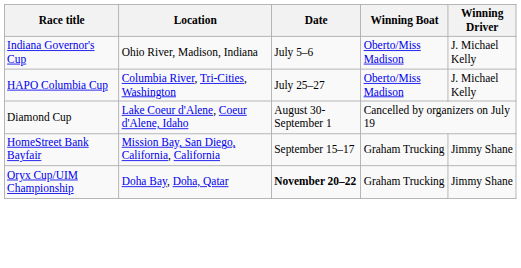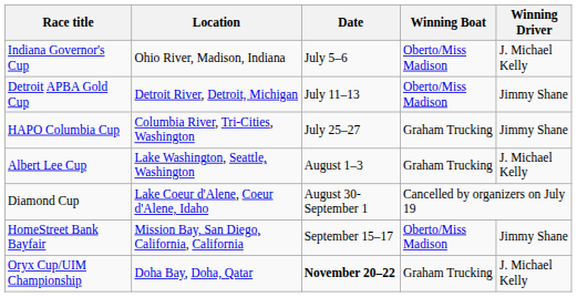 <table class="wikitable" style="font-size: 85%;">
 <tr>
 <th>Race title</th>
 <th>Location</th>
 <th>Date</th>
 <th>Winning Boat</th>
 <th>Winning Driver</th>
 </tr>
 <tr>
 <td><a href='#'>Indiana Governor's Cup</a></td>
 <td>Ohio River, Madison, Indiana</td>
 <td>July 5–6</td>
 <td><a href='#'>Oberto/Miss Madison</a></td>
 <td>J. Michael Kelly</td>
 </tr>
 <tr>
+<td><a href='#'>Detroit</a> <a href='#'>APBA Gold Cup</a></td>
+<td><a href='#'>Detroit River</a>, <a href='#'>Detroit, Michigan</a></td>
+<td>July 11–13</td>
+<td><a href='#'>Oberto/Miss Madison</a></td>
+<td>Jimmy Shane</td>
+</tr>
+<tr>
 <td><a href='#'>HAPO Columbia Cup</a></td>
 <td><a href='#'>Columbia River</a>, <a href='#'>Tri-Cities</a>, <a href='#'>Washington</a></td>
 <td>July 25–27</td>
-<td><a href='#'>Oberto/Miss Madison</a></td>
+<td>Graham Trucking</td>
+<td>Jimmy Shane</td>
+</tr>
+<tr>
+<td><a href='#'>Albert Lee Cup</a></td>
+<td><a href='#'>Lake Washington</a>, <a href='#'>Seattle, Washington</a></td>
+<td>August 1–3</td>
+<td>Graham Trucking</td>
 <td>J. Michael Kelly</td>
 </tr>
 <tr>
 <td>Diamond Cup</td>
 <td><a href='#'>Lake Coeur d'Alene</a>, <a href='#'>Coeur d'Alene, Idaho</a></td>
 <td>August 30-September 1</td>
 <td colspan="2">Cancelled by organizers on July 19</td>
 </tr>
 <tr>
 <td><a href='#'>HomeStreet Bank Bayfair</a></td>
 <td><a href='#'>Mission Bay, San Diego, California</a>, <a href='#'>California</a></td>
 <td>September 15–17</td>
-<td>Graham Trucking</td>
+<td><a href='#'>Oberto/Miss Madison</a></td>
 <td>Jimmy Shane</td>
 </tr>
 <tr>
 <td><a href='#'>Oryx Cup/UIM Championship</a></td>
 <td><a href='#'>Doha Bay</a>, <a href='#'>Doha, Qatar</a></td>
 <td><strong>November 20–22</strong></td>
 <td>Graham Trucking</td>
-<td>Jimmy Shane</td>
+<td>J. Michael Kelly</td>
 </tr>
 </table>
